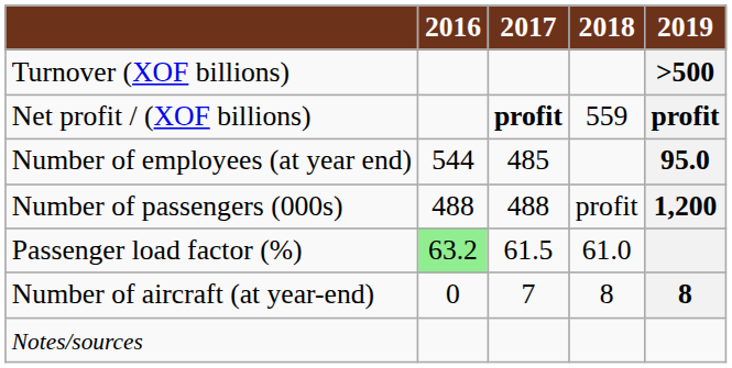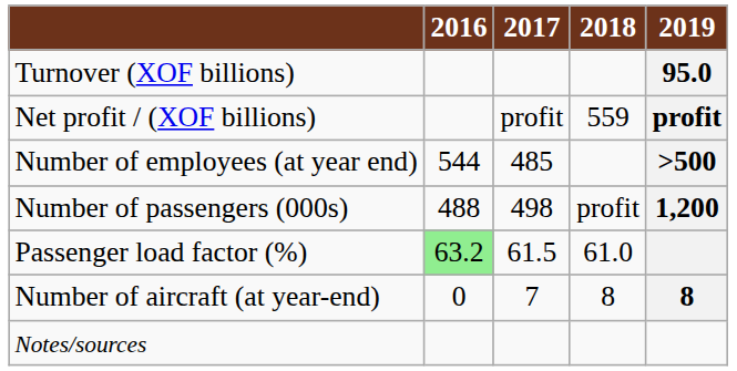 <table class="wikitable" style="margin:1em auto;">
 <tr>
 <th style="background:#6C321A; color:white;"></th>
 <th style="background:#6C321A; color:white;">2016</th>
 <th style="background:#6C321A; color:white;">2017</th>
 <th style="background:#6C321A; color:white;">2018</th>
 <th style="background:#6C321A; color:white;">2019</th>
 </tr>
 <tr>
 <td>Turnover (<a href='#'>XOF</a> billions)</td>
 <td align=center></td>
 <td align=center></td>
 <td align=center></td>
-<th align=center>>500</th>
+<th align=center>95.0</th>
 </tr>
 <tr>
 <td>Net profit /  (<a href='#'>XOF</a> billions)</td>
 <td align=center></td>
-<td align=center><strong>profit</strong></td>
+<td align=center>profit</td>
 <td align=center>559</td>
 <th align=center>profit</th>
 </tr>
 <tr>
 <td>Number of employees (at year end)</td>
 <td align=center>544</td>
 <td align=center>485</td>
 <td align=center></td>
-<th align=center>95.0</th>
+<th align=center>>500</th>
 </tr>
 <tr>
 <td>Number of passengers (000s)</td>
 <td align=center>488</td>
-<td align=center>488</td>
+<td align=center>498</td>
 <td align=center>profit</td>
 <th align=center>1,200</th>
 </tr>
 <tr>
 <td>Passenger load factor (%)</td>
 <td align=center style="background: lightgreen;">63.2</td>
 <td align=center>61.5</td>
 <td align=center>61.0</td>
 <th align=center></th>
 </tr>
 <tr>
 <td>Number of aircraft (at year-end)</td>
 <td align=center>0</td>
 <td align=center>7</td>
 <td align=center>8</td>
 <th align=center>8</th>
 </tr>
 <tr>
 <td><small><em>Notes/sources</em></small></td>
 <td align=center></td>
 <td align=center></td>
 <td align=center></td>
 <td align=center></td>
 </tr>
 </table>
